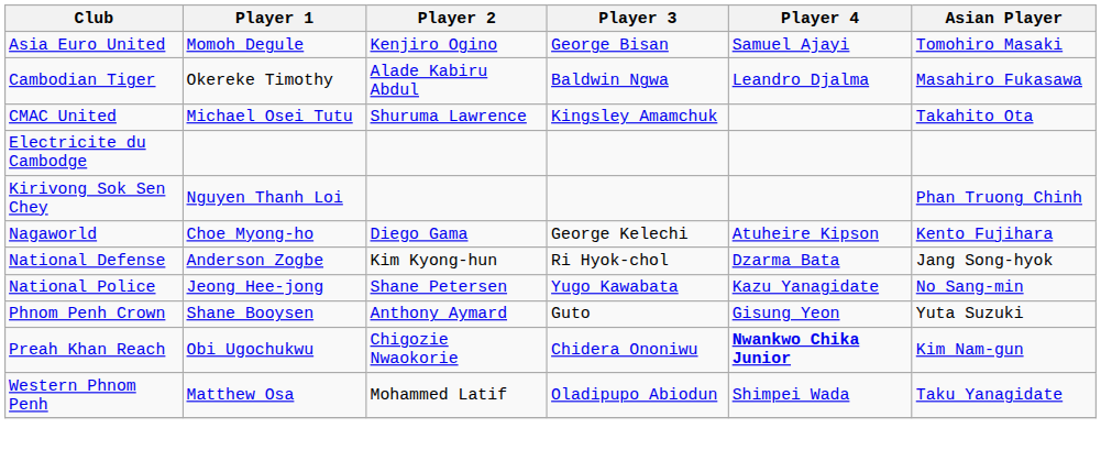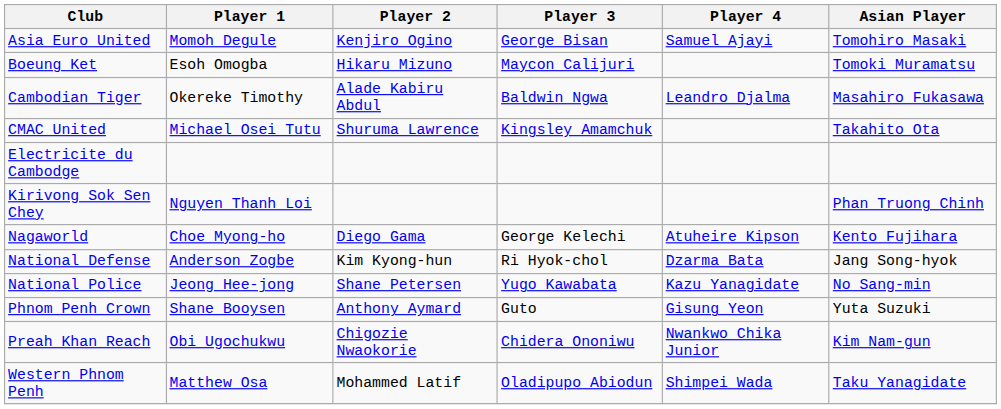 <table class="sortable wikitable" border="1">
 <tr>
 <th width="155">Club</th>
 <th width="168">Player 1</th>
 <th width="165">Player 2</th>
 <th width="165">Player 3</th>
 <th width="165">Player 4</th>
 <th width="165">Asian Player</th>
 </tr>
 <tr>
 <td><a href='#'>Asia Euro United</a></td>
 <td> <a href='#'>Momoh Degule</a></td>
 <td> <a href='#'>Kenjiro Ogino</a></td>
 <td> <a href='#'>George Bisan</a></td>
 <td> <a href='#'>Samuel Ajayi</a></td>
 <td> <a href='#'>Tomohiro Masaki</a></td>
+</tr>
+<tr>
+<td><a href='#'>Boeung Ket</a></td>
+<td> Esoh Omogba</td>
+<td> <a href='#'>Hikaru Mizuno</a></td>
+<td> <a href='#'>Maycon Calijuri</a></td>
+<td></td>
+<td> <a href='#'>Tomoki Muramatsu</a></td>
 </tr>
 <tr>
 <td><a href='#'>Cambodian Tiger</a></td>
 <td> Okereke Timothy</td>
 <td> <a href='#'>Alade Kabiru Abdul</a></td>
 <td> <a href='#'>Baldwin Ngwa</a></td>
 <td> <a href='#'>Leandro Djalma</a></td>
 <td> <a href='#'>Masahiro Fukasawa</a></td>
 </tr>
 <tr>
 <td><a href='#'>CMAC United</a></td>
 <td> <a href='#'>Michael Osei Tutu</a></td>
 <td> <a href='#'>Shuruma Lawrence</a></td>
 <td> <a href='#'>Kingsley Amamchuk</a></td>
 <td></td>
 <td> <a href='#'>Takahito Ota</a></td>
 </tr>
 <tr>
 <td><a href='#'>Electricite du Cambodge</a></td>
 <td></td>
 <td></td>
 <td></td>
 <td></td>
 <td></td>
 </tr>
 <tr>
 <td><a href='#'>Kirivong Sok Sen Chey</a></td>
 <td> <a href='#'>Nguyen Thanh Loi</a></td>
 <td></td>
 <td></td>
 <td></td>
 <td> <a href='#'>Phan Truong Chinh</a></td>
 </tr>
 <tr>
 <td><a href='#'>Nagaworld</a></td>
 <td> <a href='#'>Choe Myong-ho</a></td>
 <td> <a href='#'>Diego Gama</a></td>
 <td> George Kelechi</td>
 <td> <a href='#'>Atuheire Kipson</a></td>
 <td> <a href='#'>Kento Fujihara</a></td>
 </tr>
 <tr>
 <td><a href='#'>National Defense</a></td>
 <td> <a href='#'>Anderson Zogbe</a></td>
 <td> Kim Kyong-hun</td>
 <td> Ri Hyok-chol</td>
 <td> <a href='#'>Dzarma Bata</a></td>
 <td> Jang Song-hyok</td>
 </tr>
 <tr>
 <td><a href='#'>National Police</a></td>
 <td> <a href='#'>Jeong Hee-jong</a></td>
 <td> <a href='#'>Shane Petersen</a></td>
 <td> <a href='#'>Yugo Kawabata</a></td>
 <td> <a href='#'>Kazu Yanagidate</a></td>
 <td> <a href='#'>No Sang-min</a></td>
 </tr>
 <tr>
 <td><a href='#'>Phnom Penh Crown</a></td>
 <td> <a href='#'>Shane Booysen</a></td>
 <td> <a href='#'>Anthony Aymard</a></td>
 <td> Guto</td>
 <td> <a href='#'>Gisung Yeon</a></td>
 <td> Yuta Suzuki</td>
 </tr>
 <tr>
 <td><a href='#'>Preah Khan Reach</a></td>
 <td> <a href='#'>Obi Ugochukwu</a></td>
 <td> <a href='#'>Chigozie Nwaokorie</a></td>
 <td> <a href='#'>Chidera Ononiwu</a></td>
-<td><strong> <a href='#'>Nwankwo Chika Junior</a></strong></td>
+<td> <a href='#'>Nwankwo Chika Junior</a></td>
 <td> <a href='#'>Kim Nam-gun</a></td>
 </tr>
 <tr>
 <td><a href='#'>Western Phnom Penh</a></td>
 <td> <a href='#'>Matthew Osa</a></td>
 <td> Mohammed Latif</td>
 <td> <a href='#'>Oladipupo Abiodun</a></td>
 <td> <a href='#'>Shimpei Wada</a></td>
 <td> <a href='#'>Taku Yanagidate</a></td>
 </tr>
 <tr>
 </tr>
 </table>
